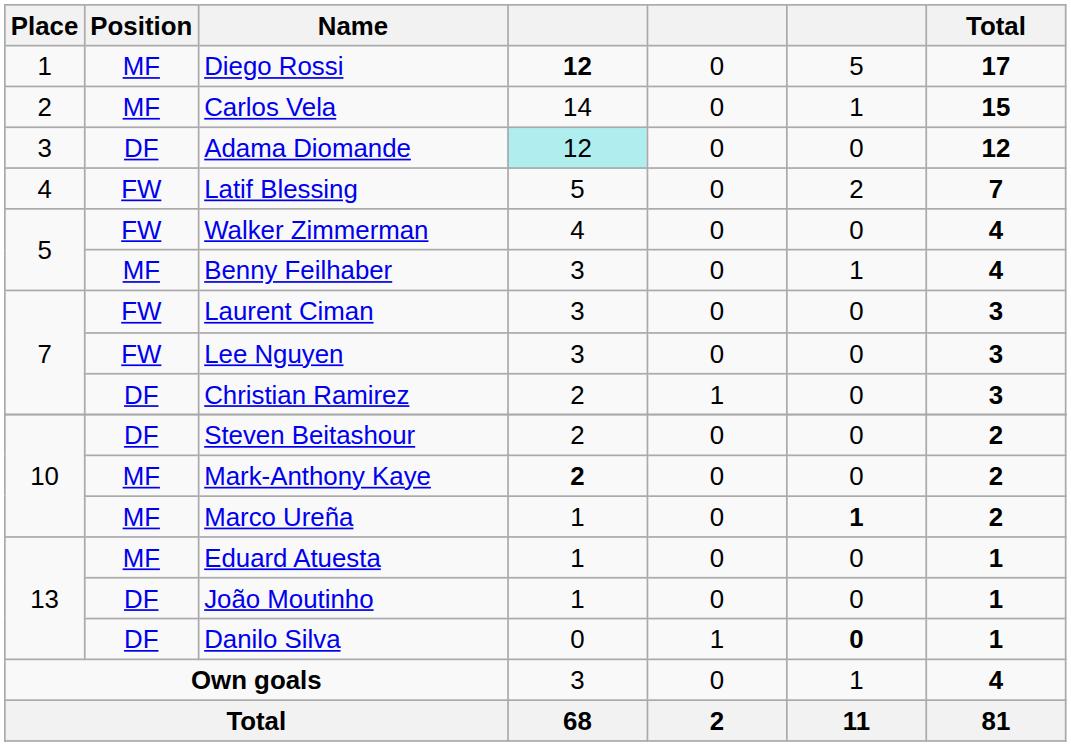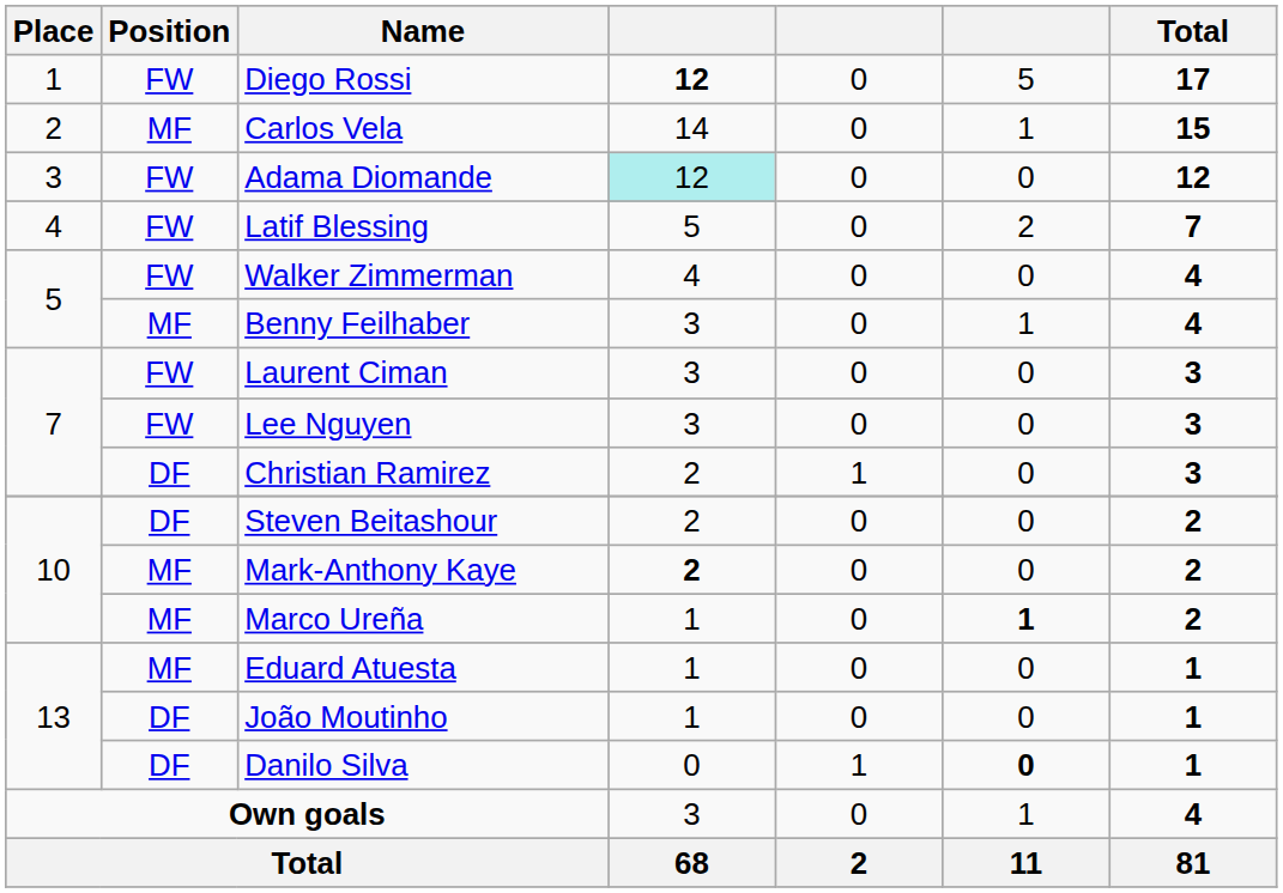 <table class="wikitable" style="font-size: 95%; text-align: center;">
 <tr>
 <th width=30>Place</th>
 <th width=30>Position</th>
 <th width=175>Name</th>
 <th width=75></th>
 <th width=75></th>
 <th width=75></th>
 <th width=75><strong>Total</strong></th>
 </tr>
 <tr>
 <td>1</td>
-<td><a href='#'>MF</a></td>
+<td><a href='#'>FW</a></td>
 <td align="left"> <a href='#'>Diego Rossi</a></td>
 <td><strong>12</strong></td>
 <td>0</td>
 <td>5</td>
 <td><strong>17</strong></td>
 </tr>
 <tr>
 <td>2</td>
 <td><a href='#'>MF</a></td>
 <td align="left"> <a href='#'>Carlos Vela</a></td>
 <td>14</td>
 <td>0</td>
 <td>1</td>
 <td><strong>15</strong></td>
 </tr>
 <tr>
 <td>3</td>
-<td><a href='#'>DF</a></td>
+<td><a href='#'>FW</a></td>
 <td align="left"> <a href='#'>Adama Diomande</a></td>
 <td style="background: paleturquoise;">12</td>
 <td>0</td>
 <td>0</td>
 <td><strong>12</strong></td>
 </tr>
 <tr>
 <td>4</td>
 <td><a href='#'>FW</a></td>
 <td align="left"> <a href='#'>Latif Blessing</a></td>
 <td>5</td>
 <td>0</td>
 <td>2</td>
 <td><strong>7</strong></td>
 </tr>
 <tr>
 <td rowspan="2">5</td>
 <td><a href='#'>FW</a></td>
 <td align="left"> <a href='#'>Walker Zimmerman</a></td>
 <td>4</td>
 <td>0</td>
 <td>0</td>
 <td><strong>4</strong></td>
 </tr>
 <tr>
 <td><a href='#'>MF</a></td>
 <td align="left"> <a href='#'>Benny Feilhaber</a></td>
 <td>3</td>
 <td>0</td>
 <td>1</td>
 <td><strong>4</strong></td>
 </tr>
 <tr>
 <td rowspan="3">7</td>
 <td><a href='#'>FW</a></td>
 <td align="left"> <a href='#'>Laurent Ciman</a></td>
 <td>3</td>
 <td>0</td>
 <td>0</td>
 <td><strong>3</strong></td>
 </tr>
 <tr>
 <td><a href='#'>FW</a></td>
 <td align="left"> <a href='#'>Lee Nguyen</a></td>
 <td>3</td>
 <td>0</td>
 <td>0</td>
 <td><strong>3</strong></td>
 </tr>
 <tr>
 <td><a href='#'>DF</a></td>
 <td align="left"> <a href='#'>Christian Ramirez</a></td>
 <td>2</td>
 <td>1</td>
 <td>0</td>
 <td><strong>3</strong></td>
 </tr>
 <tr>
 </tr>
 <tr>
 <td rowspan="3">10</td>
 <td><a href='#'>DF</a></td>
 <td align="left"> <a href='#'>Steven Beitashour</a></td>
 <td>2</td>
 <td>0</td>
 <td>0</td>
 <td><strong>2</strong></td>
 </tr>
 <tr>
 <td><a href='#'>MF</a></td>
 <td align="left"> <a href='#'>Mark-Anthony Kaye</a></td>
 <td><strong>2</strong></td>
 <td>0</td>
 <td>0</td>
 <td><strong>2</strong></td>
 </tr>
 <tr>
 <td><a href='#'>MF</a></td>
 <td align="left"> <a href='#'>Marco Ureña</a></td>
 <td>1</td>
 <td>0</td>
 <td><strong>1</strong></td>
 <td><strong>2</strong></td>
 </tr>
 <tr>
 <td rowspan="3">13</td>
 <td><a href='#'>MF</a></td>
 <td align="left"> <a href='#'>Eduard Atuesta</a></td>
 <td>1</td>
 <td>0</td>
 <td>0</td>
 <td><strong>1</strong></td>
 </tr>
 <tr>
 <td><a href='#'>DF</a></td>
 <td align="left"> <a href='#'>João Moutinho</a></td>
 <td>1</td>
 <td>0</td>
 <td>0</td>
 <td><strong>1</strong></td>
 </tr>
 <tr>
 <td><a href='#'>DF</a></td>
 <td align="left"> <a href='#'>Danilo Silva</a></td>
 <td>0</td>
 <td>1</td>
 <td><strong>0</strong></td>
 <td><strong>1</strong></td>
 </tr>
 <tr>
 <td colspan="3"><strong>Own goals</strong></td>
 <td>3</td>
 <td>0</td>
 <td>1</td>
 <td><strong>4</strong></td>
 </tr>
 <tr>
 <th colspan="3">Total</th>
 <th>68</th>
 <th>2</th>
 <th>11</th>
 <th>81</th>
 </tr>
 </table>
